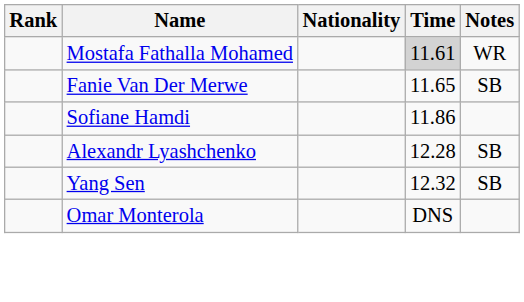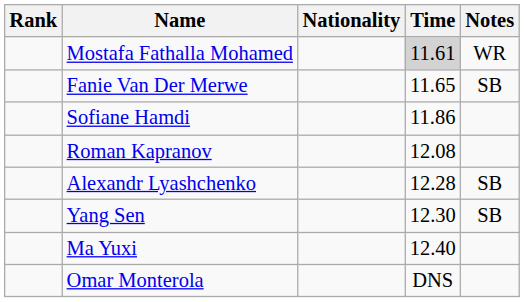 <table class="wikitable sortable" style="text-align:center">
 <tr>
 <th>Rank</th>
 <th>Name</th>
 <th>Nationality</th>
 <th>Time</th>
 <th>Notes</th>
 </tr>
 <tr>
 <td></td>
 <td align=left><a href='#'>Mostafa Fathalla Mohamed</a></td>
 <td align=left></td>
 <td style="background: lightgrey;">11.61</td>
 <td>WR</td>
 </tr>
 <tr>
 <td></td>
 <td align=left><a href='#'>Fanie Van Der Merwe</a></td>
 <td align=left></td>
 <td>11.65</td>
 <td>SB</td>
 </tr>
 <tr>
 <td></td>
 <td align=left><a href='#'>Sofiane Hamdi</a></td>
 <td align=left></td>
 <td>11.86</td>
 <td></td>
 </tr>
 <tr>
 <td></td>
+<td align=left><a href='#'>Roman Kapranov</a></td>
+<td align=left></td>
+<td>12.08</td>
+<td></td>
+</tr>
+<tr>
+<td></td>
 <td align=left><a href='#'>Alexandr Lyashchenko</a></td>
 <td align=left></td>
 <td>12.28</td>
 <td>SB</td>
 </tr>
 <tr>
 <td></td>
 <td align=left><a href='#'>Yang Sen</a></td>
 <td align=left></td>
-<td>12.32</td>
+<td>12.30</td>
 <td>SB</td>
+</tr>
+<tr>
+<td></td>
+<td align=left><a href='#'>Ma Yuxi</a></td>
+<td align=left></td>
+<td>12.40</td>
+<td></td>
 </tr>
 <tr>
 <td></td>
 <td align=left><a href='#'>Omar Monterola</a></td>
 <td align=left></td>
 <td>DNS</td>
 <td></td>
 </tr>
 </table>
